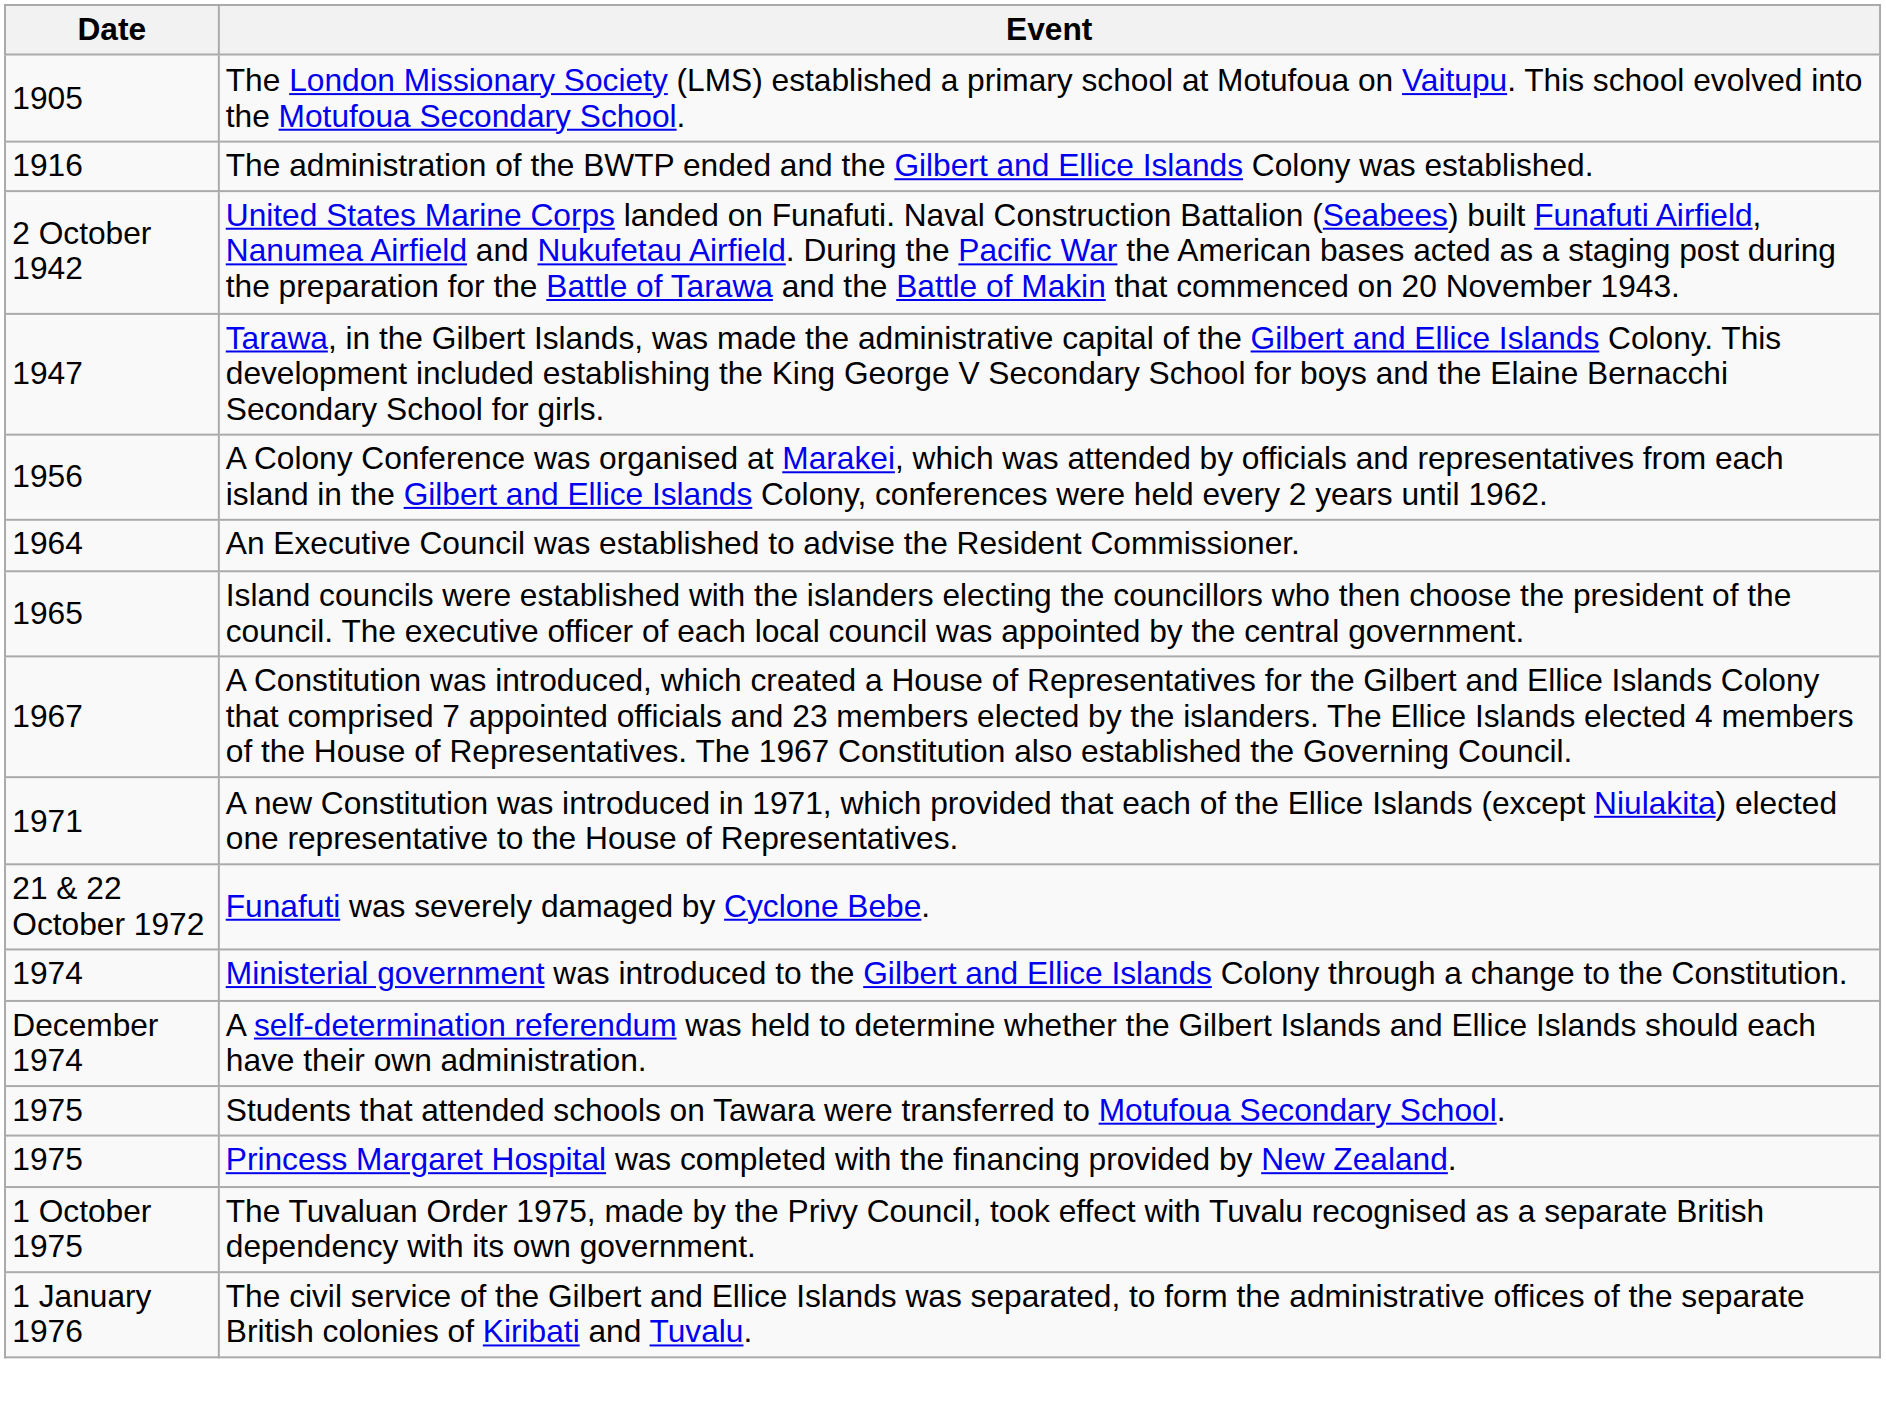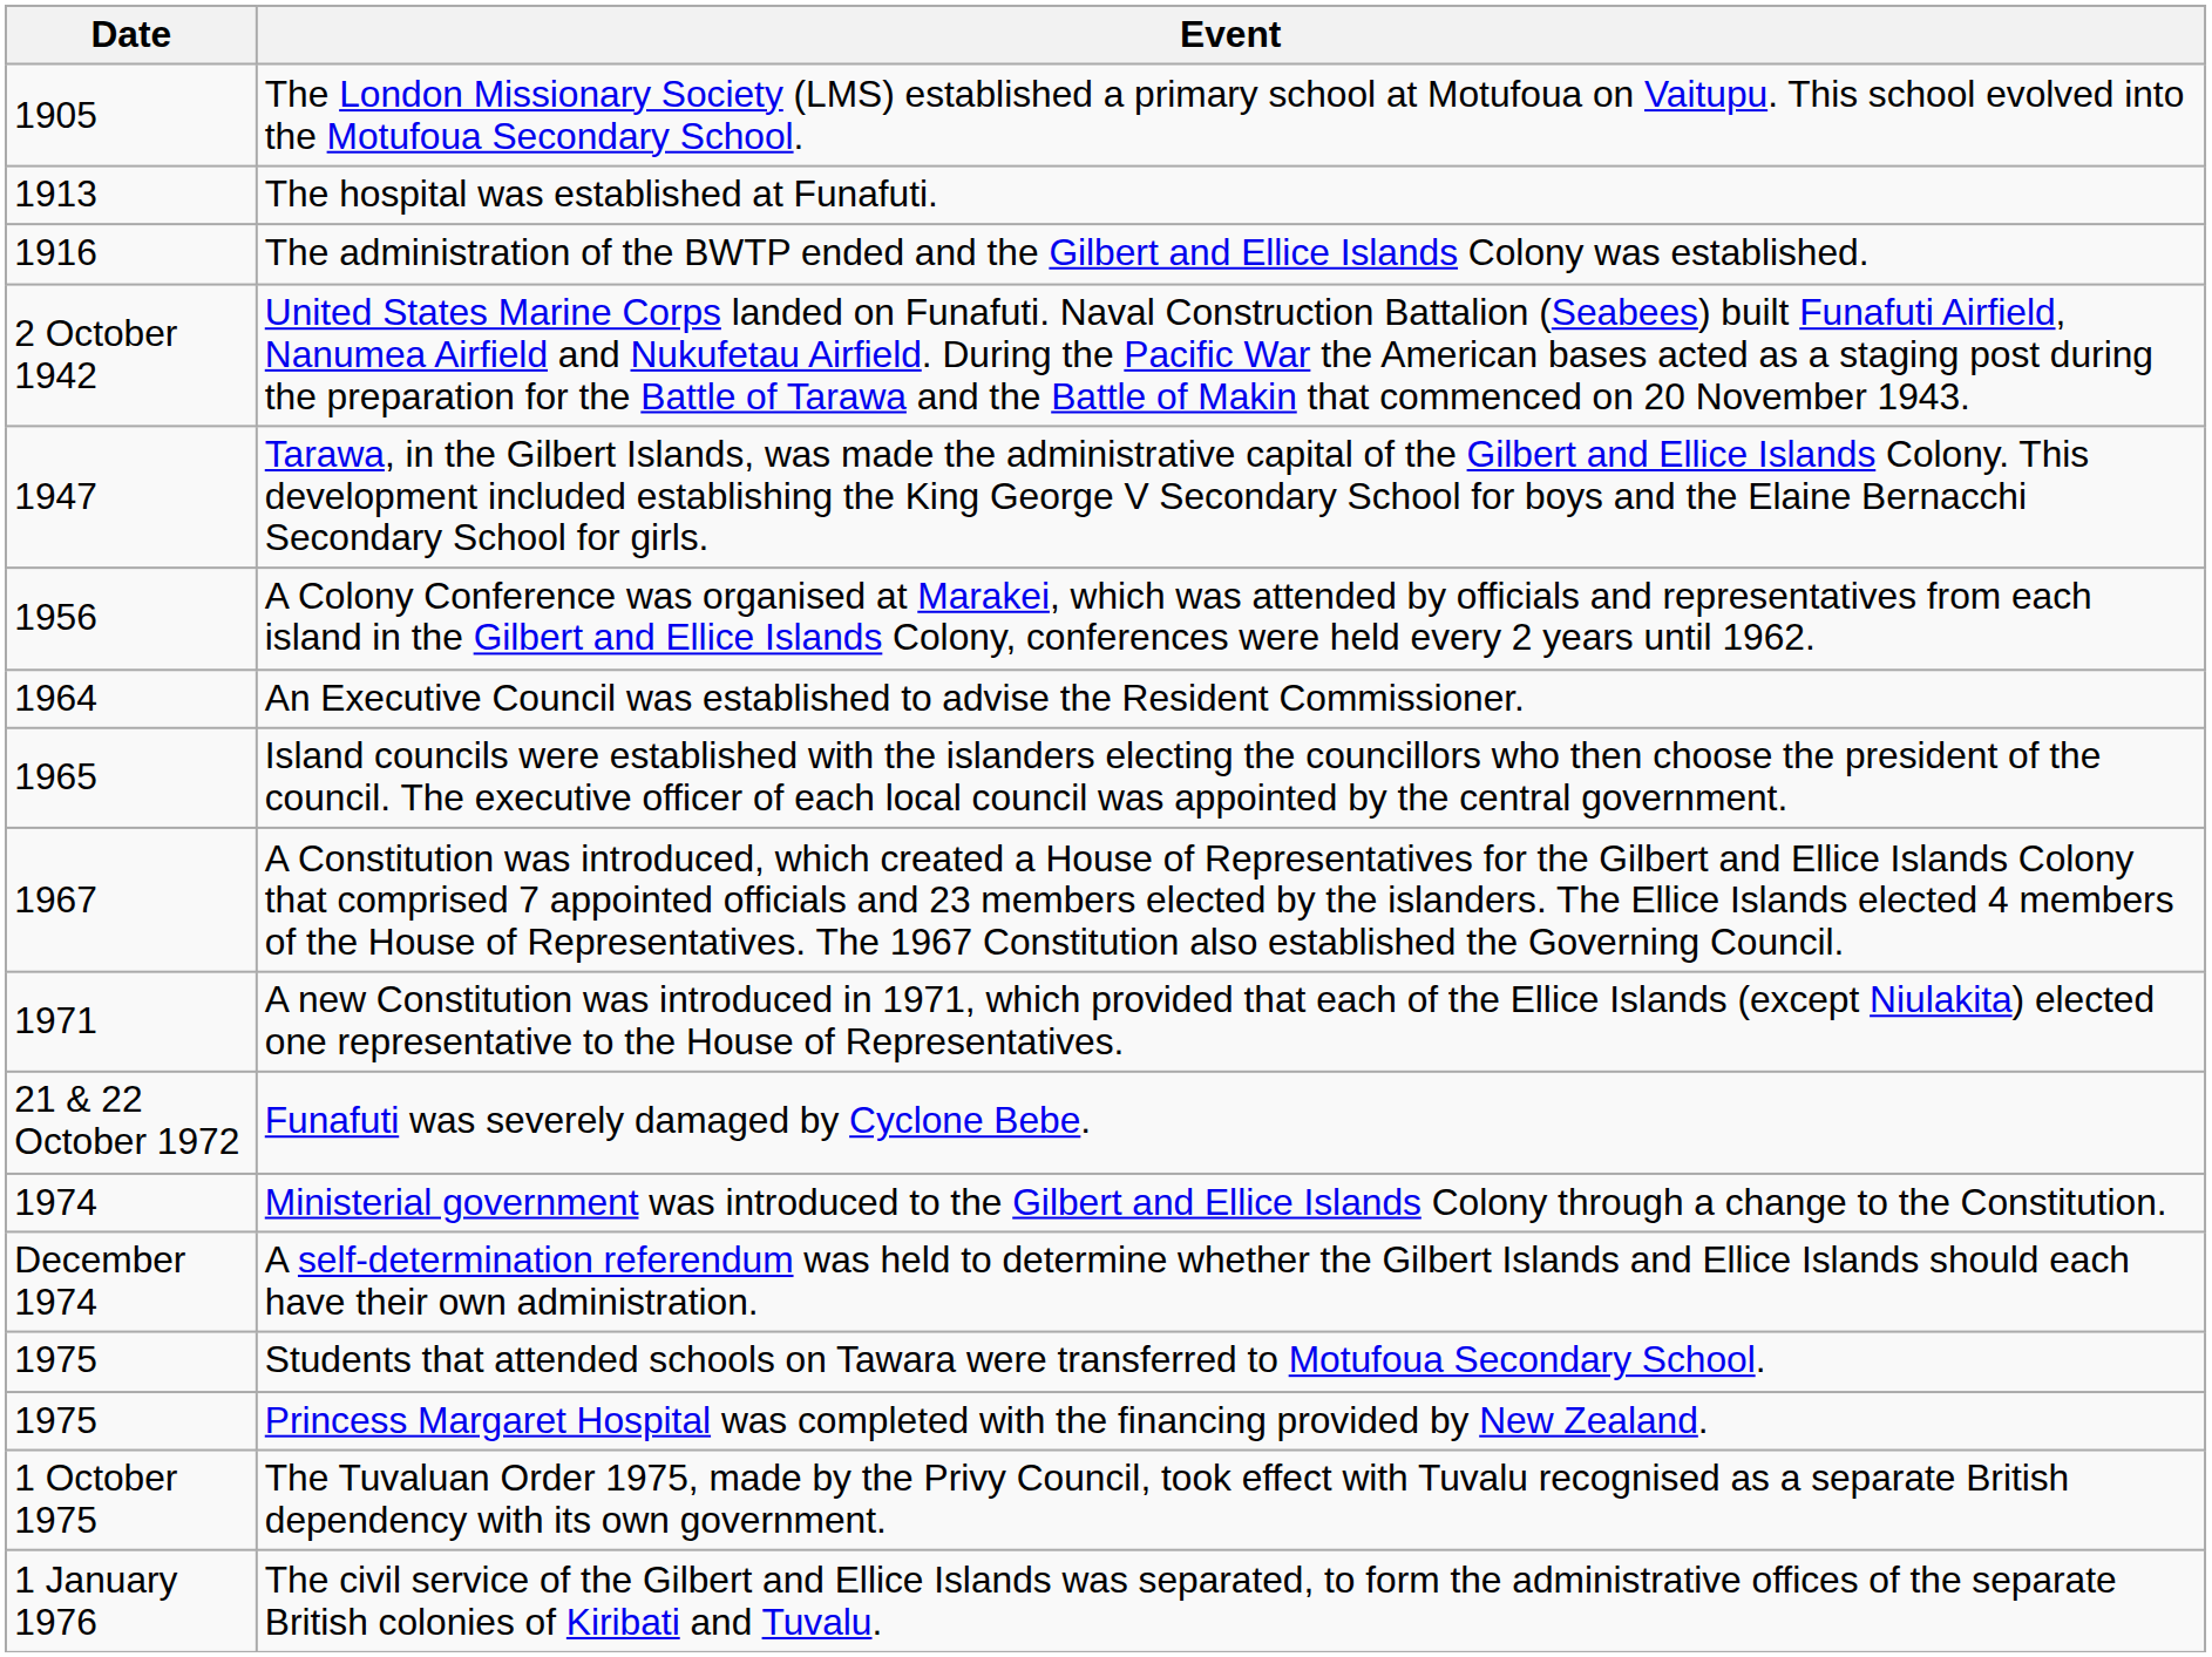 <table class="wikitable" style="width: 75%; border:1px solid; padding=2; border-spacing: 0;">
 <tr>
 <th>Date</th>
 <th>Event</th>
 </tr>
 <tr>
 <td>1905</td>
 <td>The <a href='#'>London Missionary Society</a> (LMS) established a primary school at Motufoua on <a href='#'>Vaitupu</a>. This school evolved into the <a href='#'>Motufoua Secondary School</a>.</td>
+</tr>
+<tr>
+<td>1913</td>
+<td>The hospital was established at Funafuti.</td>
 </tr>
 <tr>
 <td>1916</td>
 <td>The administration of the BWTP ended and the <a href='#'>Gilbert and Ellice Islands</a> Colony was established.</td>
 </tr>
 <tr>
 <td>2 October 1942</td>
 <td><a href='#'>United States Marine Corps</a> landed on Funafuti. Naval Construction Battalion (<a href='#'>Seabees</a>) built <a href='#'>Funafuti Airfield</a>, <a href='#'>Nanumea Airfield</a> and <a href='#'>Nukufetau Airfield</a>. During the <a href='#'>Pacific War</a> the American bases acted as a staging post during the preparation for the <a href='#'>Battle of Tarawa</a> and the <a href='#'>Battle of Makin</a> that commenced on 20 November 1943.</td>
 </tr>
 <tr>
 <td>1947</td>
 <td><a href='#'>Tarawa</a>, in the Gilbert Islands, was made the administrative capital of the <a href='#'>Gilbert and Ellice Islands</a> Colony. This development included establishing the King George V Secondary School for boys and the Elaine Bernacchi Secondary School for girls.</td>
 </tr>
 <tr>
 <td>1956</td>
 <td>A Colony Conference was organised at <a href='#'>Marakei</a>, which was attended by officials and representatives from each island in the <a href='#'>Gilbert and Ellice Islands</a> Colony, conferences were held every 2 years until 1962.</td>
 </tr>
 <tr>
 <td>1964</td>
 <td>An Executive Council was established to advise the Resident Commissioner.</td>
 </tr>
 <tr>
 <td>1965</td>
 <td>Island councils were established with the islanders electing the councillors who then choose the president of the council. The executive officer of each local council was appointed by the central government.</td>
 </tr>
 <tr>
 <td>1967</td>
 <td>A Constitution was introduced, which created a House of Representatives for the Gilbert and Ellice Islands Colony that comprised 7 appointed officials and 23 members elected by the islanders. The Ellice Islands elected 4 members of the House of Representatives. The 1967 Constitution also established the Governing Council.</td>
 </tr>
 <tr>
 <td>1971</td>
 <td>A new Constitution was introduced in 1971, which provided that each of the Ellice Islands (except <a href='#'>Niulakita</a>) elected one representative to the House of Representatives.</td>
 </tr>
 <tr>
 <td>21 & 22 October 1972</td>
 <td><a href='#'>Funafuti</a> was severely damaged by <a href='#'>Cyclone Bebe</a>.</td>
 </tr>
 <tr>
 <td>1974</td>
 <td><a href='#'>Ministerial government</a> was introduced to the <a href='#'>Gilbert and Ellice Islands</a>  Colony through a change to the Constitution.</td>
 </tr>
 <tr>
 <td>December 1974</td>
 <td>A <a href='#'>self-determination referendum</a> was held to determine whether the Gilbert Islands and Ellice Islands should each have their own administration.</td>
 </tr>
 <tr>
 <td>1975</td>
 <td>Students that attended schools on Tawara were transferred to <a href='#'>Motufoua Secondary School</a>.</td>
 </tr>
 <tr>
 <td>1975</td>
 <td><a href='#'>Princess Margaret Hospital</a> was completed with the financing provided by <a href='#'>New Zealand</a>.</td>
 </tr>
 <tr>
 <td>1 October 1975</td>
 <td>The Tuvaluan Order 1975, made by the Privy Council, took effect with Tuvalu recognised as a separate British dependency with its own government.</td>
 </tr>
 <tr>
 <td>1 January 1976</td>
 <td>The civil service of the Gilbert and Ellice Islands was separated, to form the administrative offices of the separate British colonies of <a href='#'>Kiribati</a> and <a href='#'>Tuvalu</a>.</td>
 </tr>
 </table>
